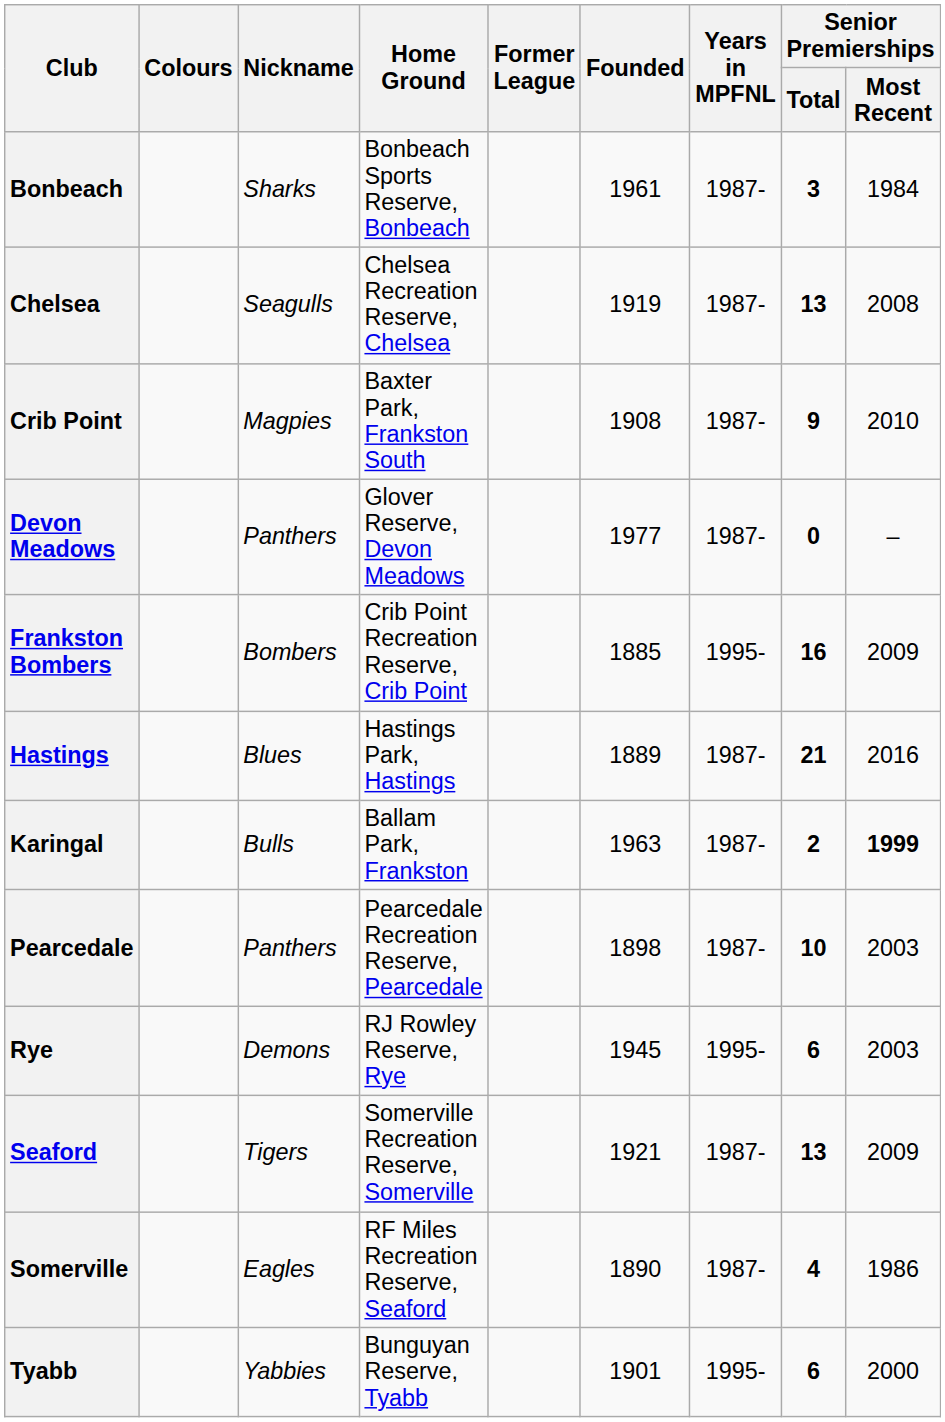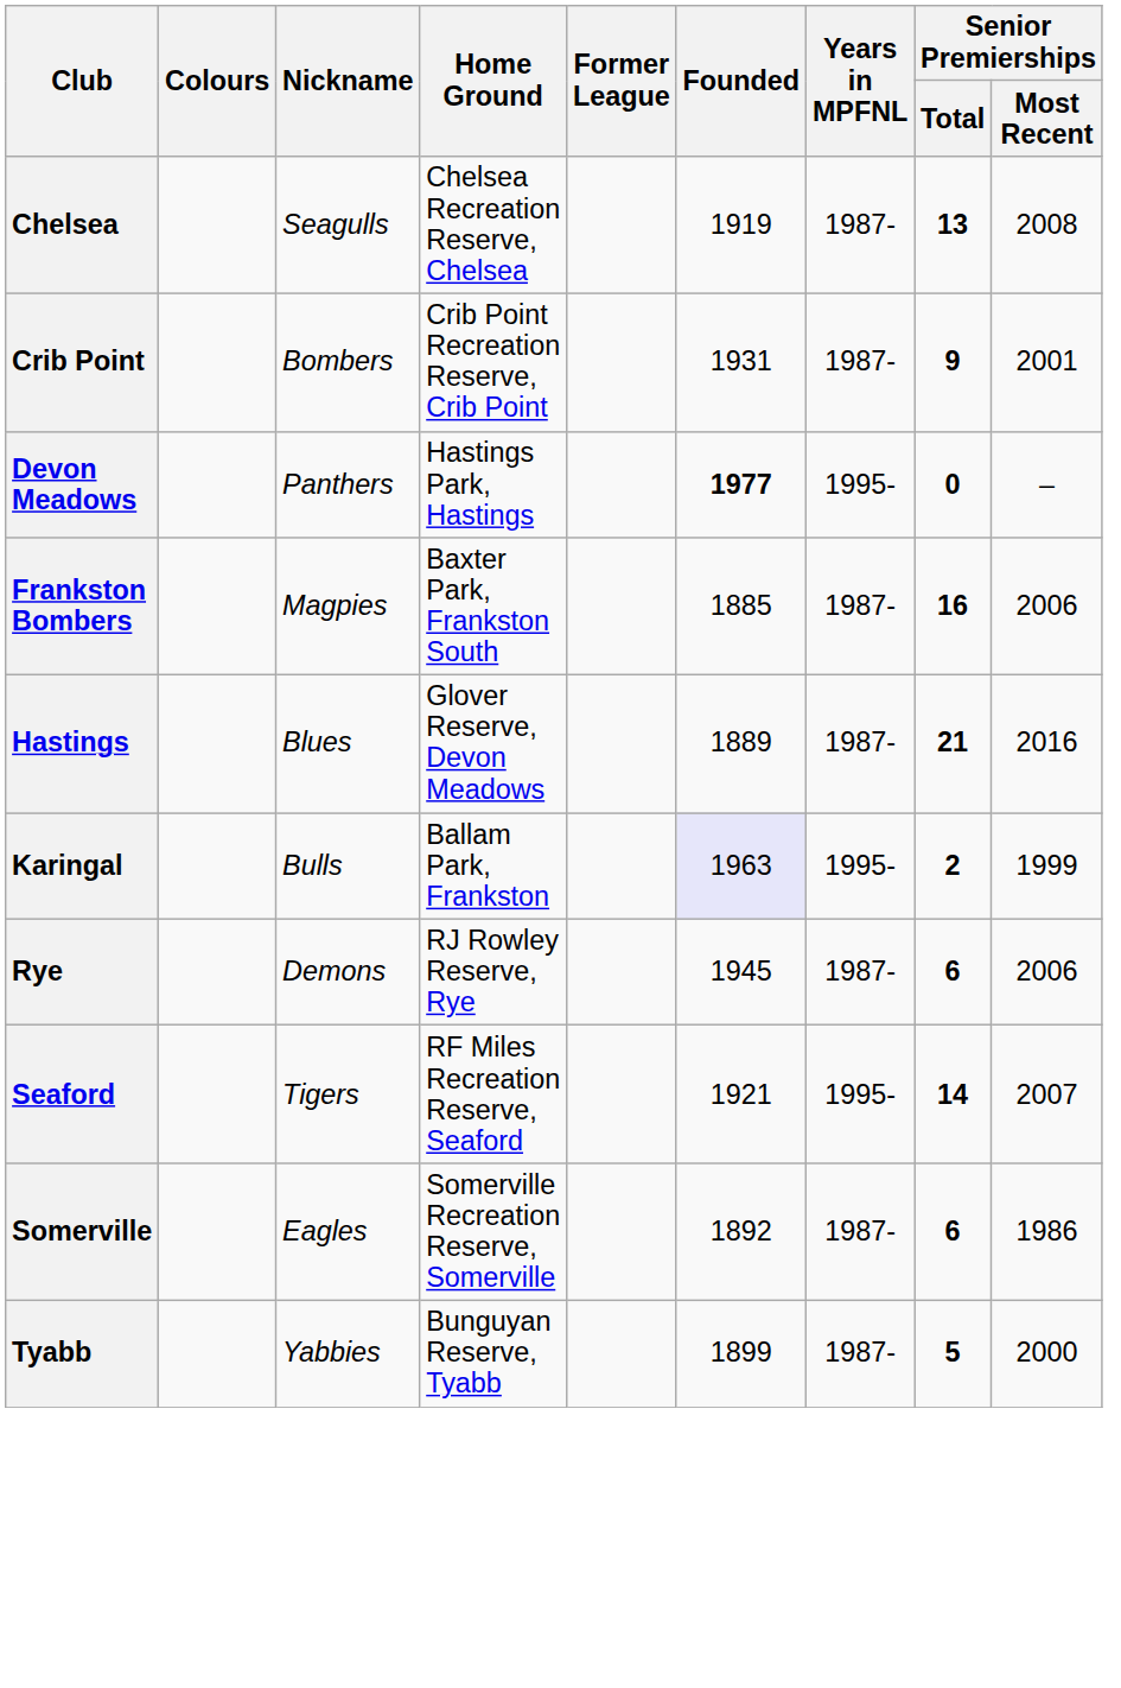 <table class="wikitable sortable" style="text-align:center; width:100%">
 <tr>
 <th rowspan="2">Club</th>
 <th rowspan="2">Colours</th>
 <th rowspan="2">Nickname</th>
 <th rowspan="2">Home Ground</th>
 <th rowspan="2">Former League</th>
 <th rowspan="2">Founded</th>
 <th rowspan="2">Years in MPFNL</th>
 <th colspan="2">Senior Premierships</th>
 </tr>
 <tr>
 <th>Total</th>
 <th>Most Recent</th>
 </tr>
 <tr>
-<th style="text-align:left">Bonbeach</th>
-<td></td>
-<td align="left"><em>Sharks</em></td>
-<td align="left">Bonbeach Sports Reserve, <a href='#'>Bonbeach</a></td>
-<td align="center"></td>
-<td align="center">1961</td>
-<td>1987-</td>
-<td align="center"><strong>3</strong></td>
-<td>1984</td>
-</tr>
-<tr>
 <th style="text-align:left">Chelsea</th>
 <td></td>
 <td align="left"><em>Seagulls</em></td>
 <td align="left">Chelsea Recreation Reserve, <a href='#'>Chelsea</a></td>
 <td align="center"></td>
 <td align="center">1919</td>
 <td>1987-</td>
 <td align="center"><strong>13</strong></td>
 <td>2008</td>
 </tr>
 <tr>
 <th style="text-align:left">Crib Point</th>
 <td></td>
-<td align="left"><em>Magpies</em></td>
-<td align="left">Baxter Park, <a href='#'>Frankston South</a></td>
+<td align="left"><em>Bombers</em></td>
+<td align="left">Crib Point Recreation Reserve, <a href='#'>Crib Point</a></td>
 <td align="center"></td>
-<td align="center">1908</td>
+<td align="center">1931</td>
 <td>1987-</td>
 <td align="center"><strong>9</strong></td>
-<td>2010</td>
+<td>2001</td>
 </tr>
 <tr>
 <th style="text-align:left"><a href='#'>Devon Meadows</a></th>
 <td></td>
 <td align="left"><em>Panthers</em></td>
-<td align="left">Glover Reserve, <a href='#'>Devon Meadows</a></td>
+<td align="left">Hastings Park, <a href='#'>Hastings</a></td>
 <td align="center"></td>
-<td align="center">1977</td>
-<td>1987-</td>
+<td align="center"><strong>1977</strong></td>
+<td>1995-</td>
 <td align="center"><strong>0</strong></td>
 <td>–</td>
 </tr>
 <tr>
 <th style="text-align:left"><a href='#'>Frankston Bombers</a></th>
 <td></td>
-<td align="left"><em>Bombers</em></td>
-<td align="left">Crib Point Recreation Reserve, <a href='#'>Crib Point</a></td>
+<td align="left"><em>Magpies</em></td>
+<td align="left">Baxter Park, <a href='#'>Frankston South</a></td>
 <td></td>
 <td>1885</td>
-<td>1995-</td>
+<td>1987-</td>
 <td align="center"><strong>16</strong></td>
-<td>2009</td>
+<td>2006</td>
 </tr>
 <tr>
 <th style="text-align:left"><a href='#'>Hastings</a></th>
 <td></td>
 <td align="left"><em>Blues</em></td>
-<td align="left">Hastings Park, <a href='#'>Hastings</a></td>
+<td align="left">Glover Reserve, <a href='#'>Devon Meadows</a></td>
 <td align="center"></td>
 <td align="center">1889</td>
 <td>1987-</td>
 <td align="center"><strong>21</strong></td>
 <td>2016</td>
 </tr>
 <tr>
 <th style="text-align:left">Karingal</th>
 <td></td>
 <td align="left"><em>Bulls</em></td>
 <td align="left">Ballam Park, <a href='#'>Frankston</a></td>
 <td align="center"></td>
-<td align="center">1963</td>
-<td>1987-</td>
+<td align="center" style="background: lavender;">1963</td>
+<td>1995-</td>
 <td align="center"><strong>2</strong></td>
-<td><strong>1999</strong></td>
-</tr>
-<tr>
-<th style="text-align:left">Pearcedale</th>
-<td></td>
-<td align="left"><em>Panthers</em></td>
-<td align="left">Pearcedale Recreation Reserve, <a href='#'>Pearcedale</a></td>
-<td align="center"></td>
-<td align="center">1898</td>
-<td>1987-</td>
-<td align="center"><strong>10</strong></td>
-<td>2003</td>
+<td>1999</td>
 </tr>
 <tr>
 <th style="text-align:left">Rye</th>
 <td></td>
 <td align="left"><em>Demons</em></td>
 <td align="left">RJ Rowley Reserve, <a href='#'>Rye</a></td>
 <td align="center"></td>
 <td align="center">1945</td>
-<td>1995-</td>
+<td>1987-</td>
 <td align="center"><strong>6</strong></td>
-<td>2003</td>
+<td>2006</td>
 </tr>
 <tr>
 <th style="text-align:left"><a href='#'>Seaford</a></th>
 <td></td>
 <td align="left"><em>Tigers</em></td>
-<td align="left">Somerville Recreation Reserve, <a href='#'>Somerville</a></td>
+<td align="left">RF Miles Recreation Reserve, <a href='#'>Seaford</a></td>
 <td align="center"></td>
 <td align="center">1921</td>
-<td>1987-</td>
-<td align="center"><strong>13</strong></td>
-<td>2009</td>
+<td>1995-</td>
+<td align="center"><strong>14</strong></td>
+<td>2007</td>
 </tr>
 <tr>
 <th style="text-align:left">Somerville</th>
 <td></td>
 <td align="left"><em>Eagles</em></td>
-<td align="left">RF Miles Recreation Reserve, <a href='#'>Seaford</a></td>
+<td align="left">Somerville Recreation Reserve, <a href='#'>Somerville</a></td>
 <td align="center"></td>
-<td align="center">1890</td>
+<td align="center">1892</td>
 <td>1987-</td>
-<td align="center"><strong>4</strong></td>
+<td align="center"><strong>6</strong></td>
 <td>1986</td>
 </tr>
 <tr>
 <th style="text-align:left">Tyabb</th>
 <td></td>
 <td align="left"><em>Yabbies</em></td>
 <td align="left">Bunguyan Reserve, <a href='#'>Tyabb</a></td>
 <td align="center"></td>
-<td align="center">1901</td>
-<td>1995-</td>
-<td align="center"><strong>6</strong></td>
+<td align="center">1899</td>
+<td>1987-</td>
+<td align="center"><strong>5</strong></td>
 <td>2000</td>
 </tr>
 </table>
